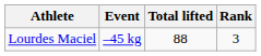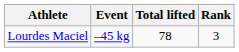 <table class="wikitable" style="font-size:90%">
 <tr>
 <th>Athlete</th>
 <th>Event</th>
 <th>Total lifted</th>
 <th>Rank</th>
 </tr>
 <tr align=center>
 <td align=left><a href='#'>Lourdes Maciel</a></td>
 <td align=left><a href='#'>–45 kg</a></td>
-<td>88</td>
+<td>78</td>
 <td>3</td>
 </tr>
 </table>
